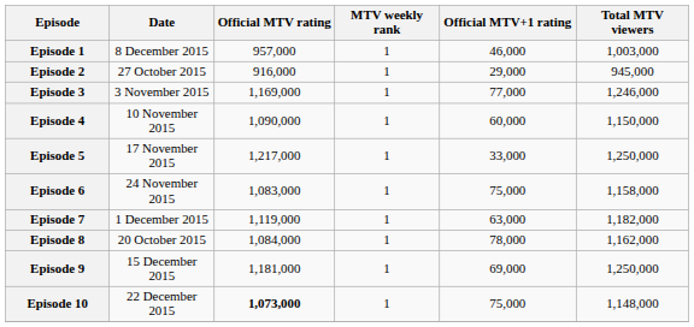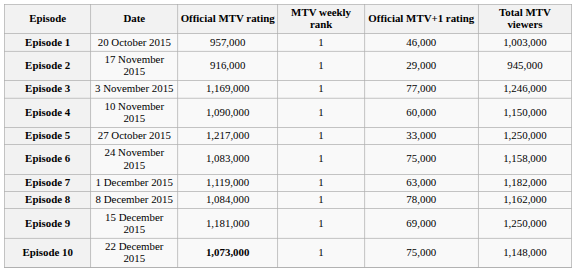 <table class="wikitable sortable" style="text-align:center">
 <tr>
 <th scope="col" style="width:120px;">Episode</th>
 <th scope="col" style="width:120px;">Date</th>
 <th scope="col" style="width:140px;">Official MTV rating</th>
 <th scope="col" style="width:120px;">MTV weekly rank</th>
 <th scope="col" style="width:160px;">Official MTV+1 rating</th>
 <th scope="col" style="width:130px;">Total MTV viewers</th>
 </tr>
 <tr>
 <th scope="row">Episode 1</th>
-<td>8 December 2015</td>
+<td>20 October 2015</td>
 <td>957,000</td>
 <td>1</td>
 <td>46,000</td>
 <td>1,003,000</td>
 </tr>
 <tr>
 <th scope="row">Episode 2</th>
-<td>27 October 2015</td>
+<td>17 November 2015</td>
 <td>916,000</td>
 <td>1</td>
 <td>29,000</td>
 <td>945,000</td>
 </tr>
 <tr>
 <th scope="row">Episode 3</th>
 <td>3 November 2015</td>
 <td>1,169,000</td>
 <td>1</td>
 <td>77,000</td>
 <td>1,246,000</td>
 </tr>
 <tr>
 <th scope="row">Episode 4</th>
 <td>10 November 2015</td>
 <td>1,090,000</td>
 <td>1</td>
 <td>60,000</td>
 <td>1,150,000</td>
 </tr>
 <tr>
 <th scope="row">Episode 5</th>
-<td>17 November 2015</td>
+<td>27 October 2015</td>
 <td>1,217,000</td>
 <td>1</td>
 <td>33,000</td>
 <td>1,250,000</td>
 </tr>
 <tr>
 <th scope="row">Episode 6</th>
 <td>24 November 2015</td>
 <td>1,083,000</td>
 <td>1</td>
 <td>75,000</td>
 <td>1,158,000</td>
 </tr>
 <tr>
 <th scope="row">Episode 7</th>
 <td>1 December 2015</td>
 <td>1,119,000</td>
 <td>1</td>
 <td>63,000</td>
 <td>1,182,000</td>
 </tr>
 <tr>
 <th scope="row">Episode 8</th>
-<td>20 October 2015</td>
+<td>8 December 2015</td>
 <td>1,084,000</td>
 <td>1</td>
 <td>78,000</td>
 <td>1,162,000</td>
 </tr>
 <tr>
 <th scope="row">Episode 9</th>
 <td>15 December 2015</td>
 <td>1,181,000</td>
 <td>1</td>
 <td>69,000</td>
 <td>1,250,000</td>
 </tr>
 <tr>
 <th scope="row">Episode 10</th>
 <td>22 December 2015</td>
 <td><strong>1,073,000</strong></td>
 <td>1</td>
 <td>75,000</td>
 <td>1,148,000</td>
 </tr>
 <tr>
 </tr>
 </table>
